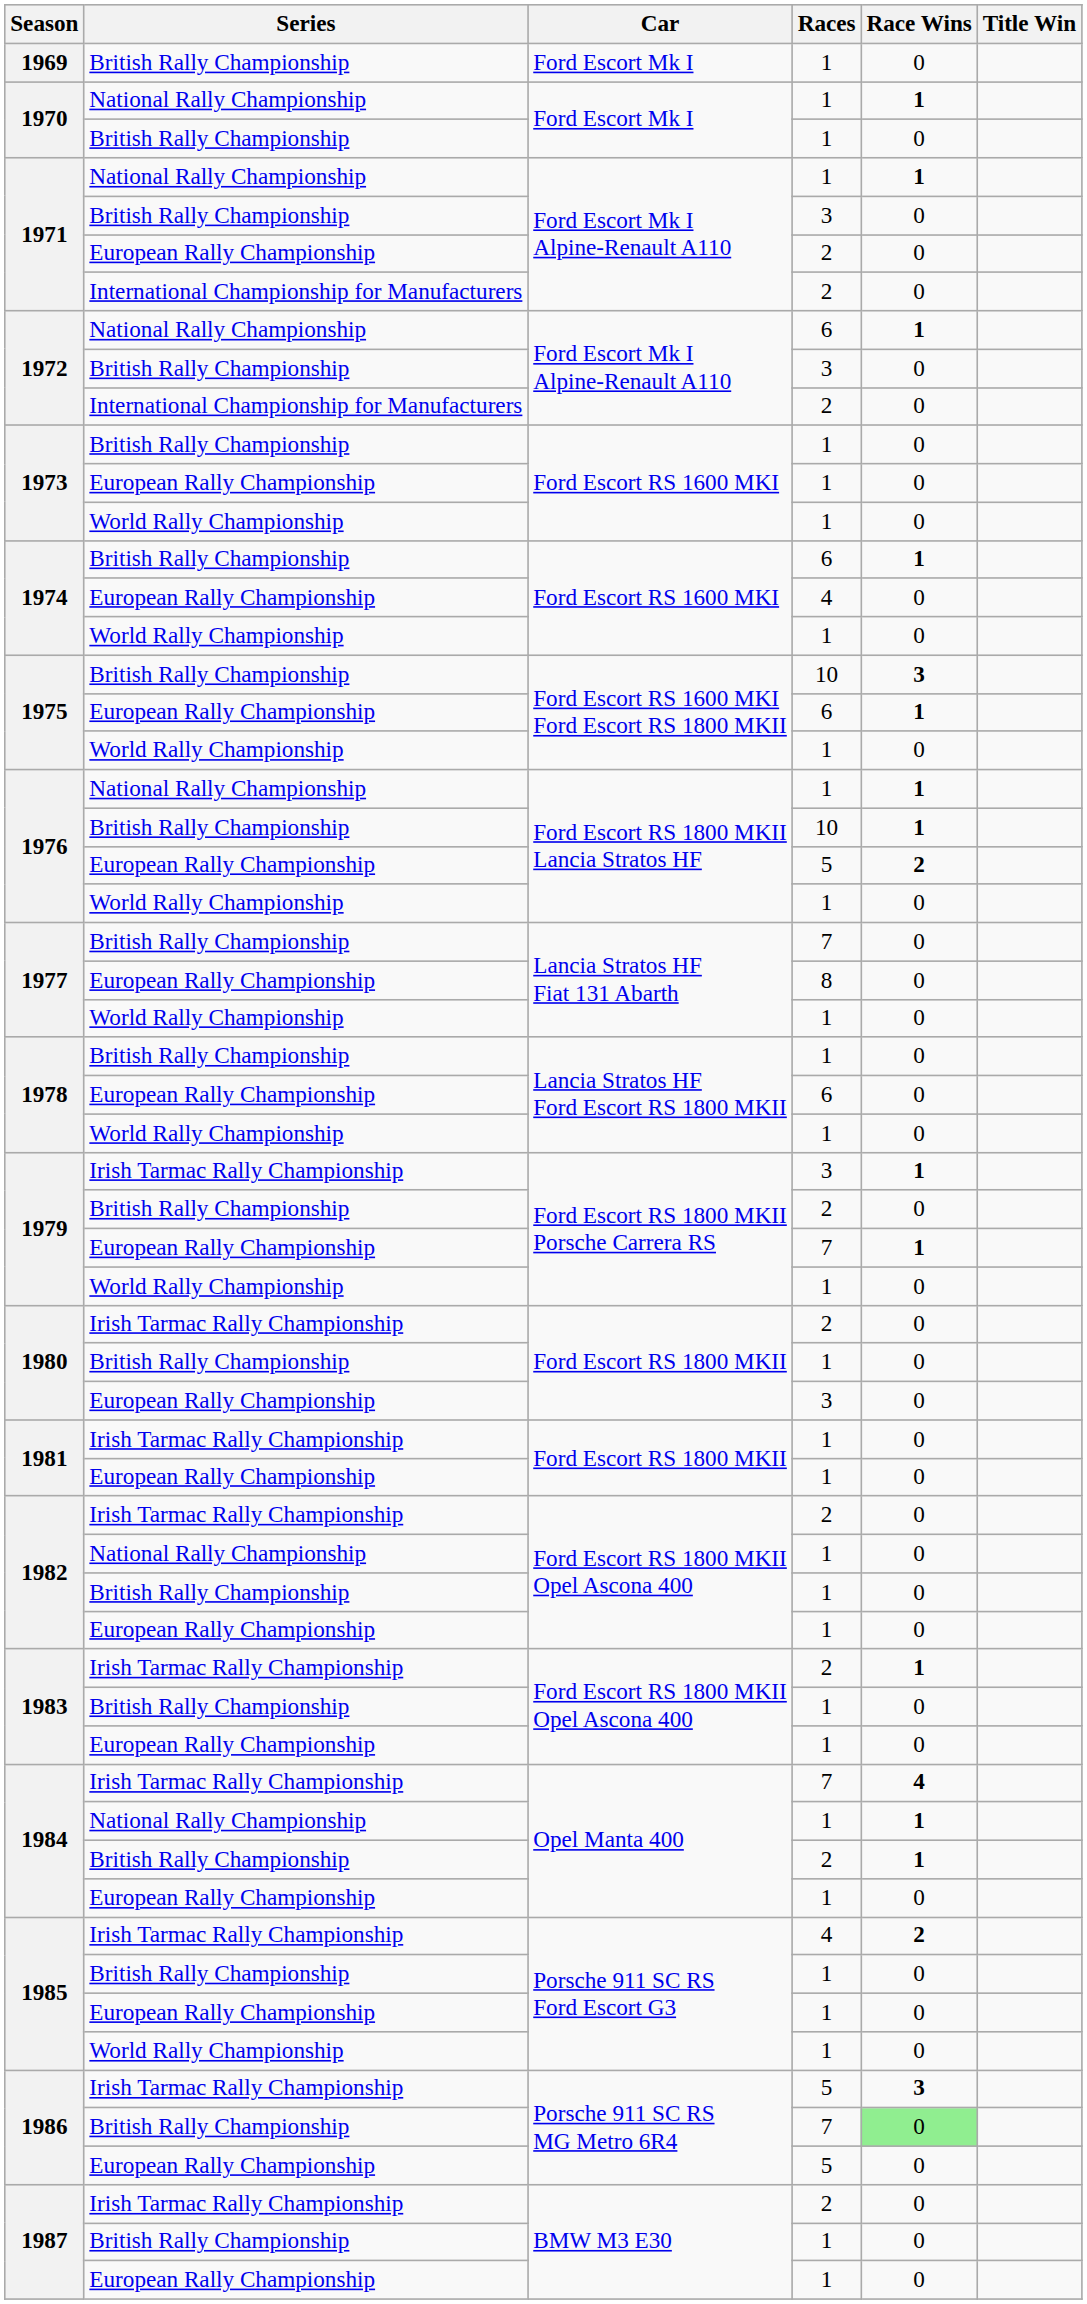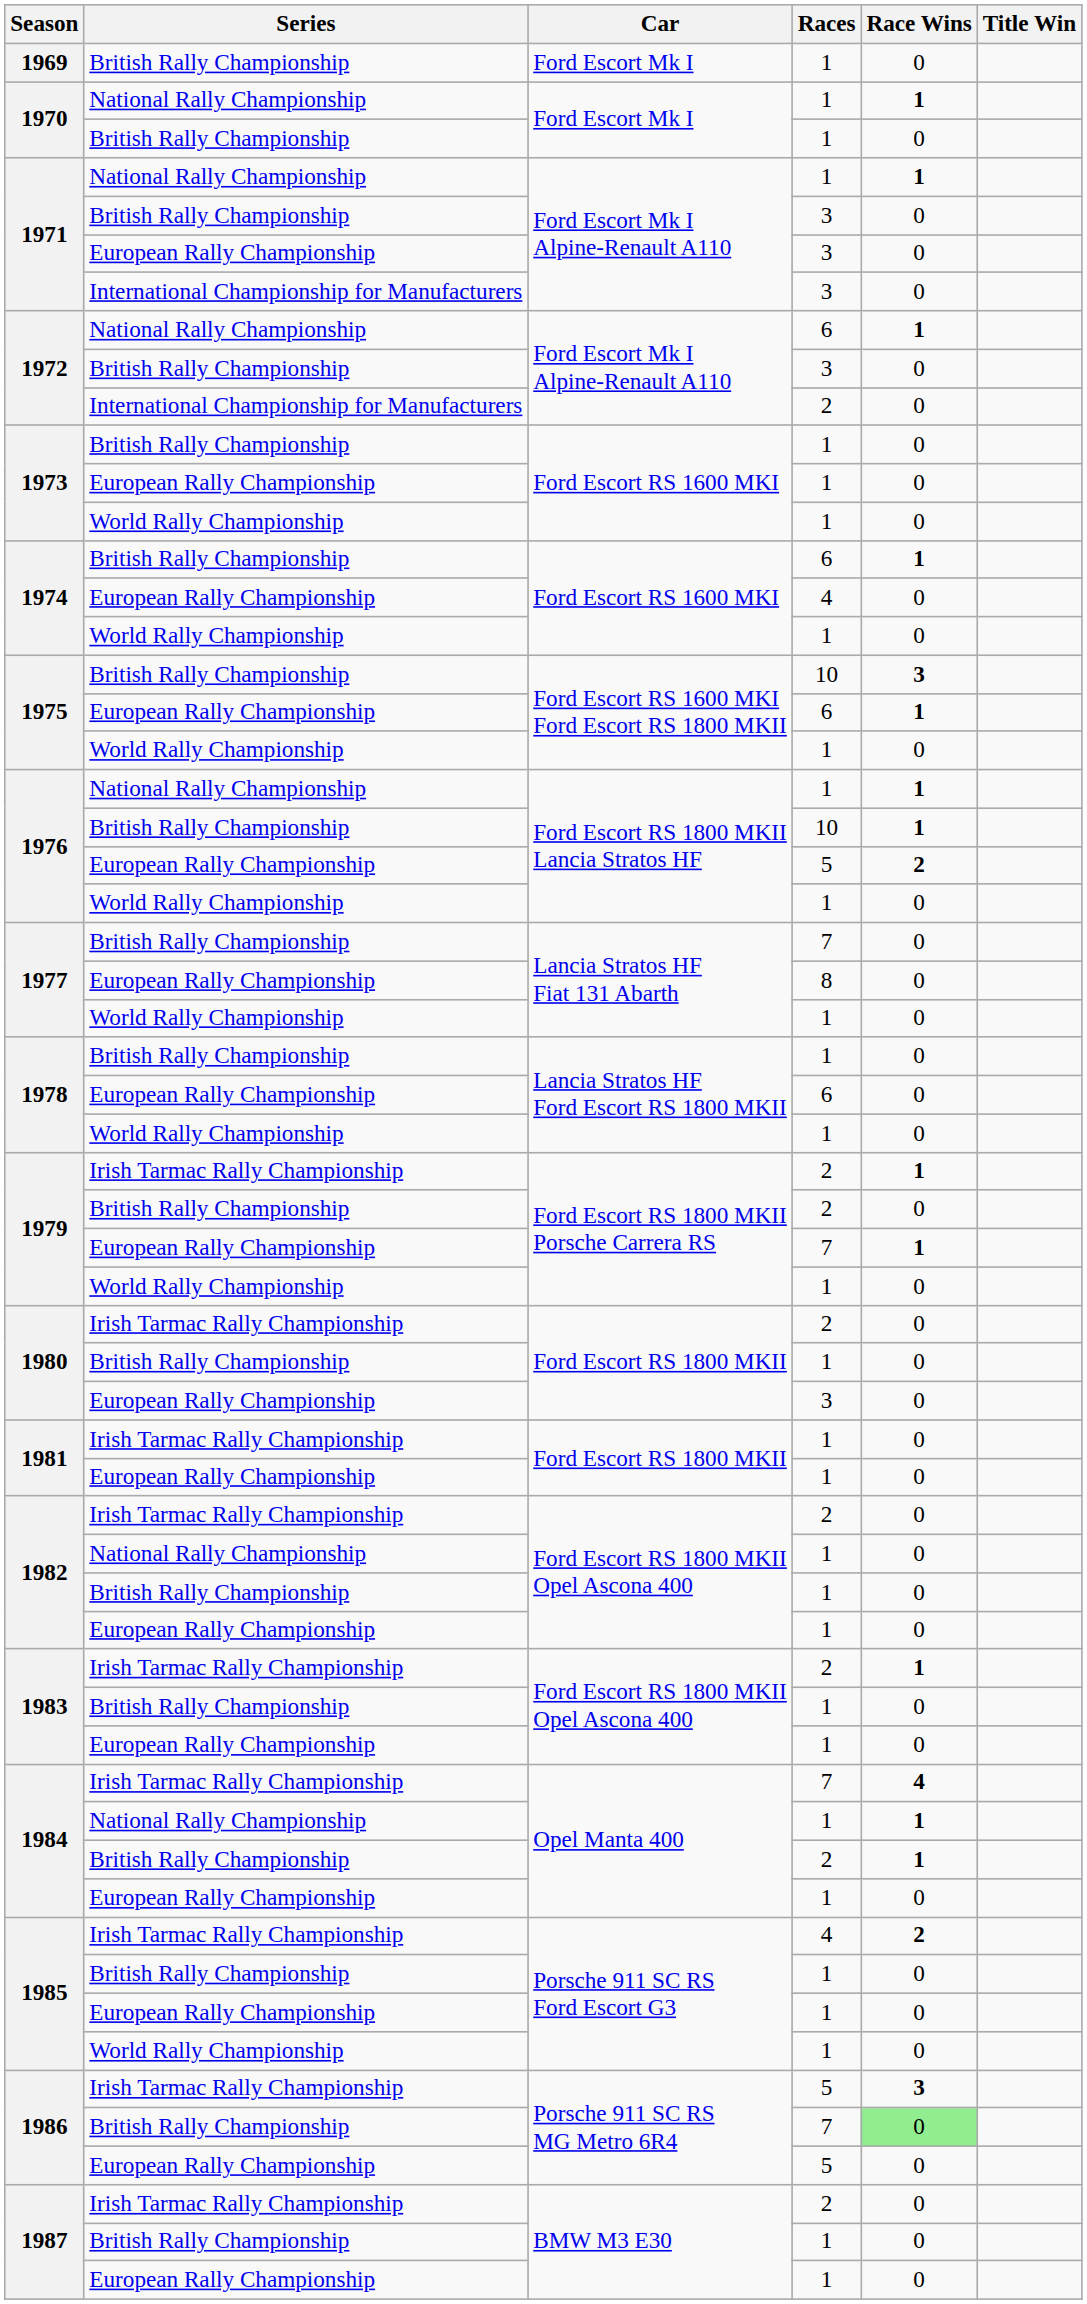 <table class="wikitable" style="font-size: 90%; text-align:center">
 <tr>
 <th>Season</th>
 <th>Series</th>
 <th>Car</th>
 <th>Races</th>
 <th>Race Wins</th>
 <th>Title Win</th>
 </tr>
 <tr>
 <th>1969</th>
 <td align=left><a href='#'>British Rally Championship</a></td>
 <td align=left><a href='#'>Ford Escort Mk I</a></td>
 <td>1</td>
 <td>0</td>
 <td></td>
 </tr>
 <tr>
 <th rowspan="2">1970</th>
 <td style="text-align:left;"><a href='#'>National Rally Championship</a></td>
 <td rowspan="2" style="text-align:left;"><a href='#'>Ford Escort Mk I</a></td>
 <td>1</td>
 <td><strong>1</strong></td>
 <td></td>
 </tr>
 <tr>
 <td style="text-align:left;"><a href='#'>British Rally Championship</a></td>
 <td>1</td>
 <td>0</td>
 <td></td>
 </tr>
 <tr>
 <th rowspan="4">1971</th>
 <td style="text-align:left;"><a href='#'>National Rally Championship</a></td>
 <td rowspan="4" style="text-align:left;"><a href='#'>Ford Escort Mk I</a>  <br> <a href='#'>Alpine-Renault A110</a></td>
 <td>1</td>
 <td><strong>1</strong></td>
 <td></td>
 </tr>
 <tr>
 <td style="text-align:left;"><a href='#'>British Rally Championship</a></td>
 <td>3</td>
 <td>0</td>
 <td></td>
 </tr>
 <tr>
 <td style="text-align:left;"><a href='#'>European Rally Championship</a></td>
-<td>2</td>
+<td>3</td>
 <td>0</td>
 <td></td>
 </tr>
 <tr>
 <td style="text-align:left;"><a href='#'>International Championship for Manufacturers</a></td>
-<td>2</td>
+<td>3</td>
 <td>0</td>
 <td></td>
 </tr>
 <tr>
 <th rowspan="3">1972</th>
 <td style="text-align:left;"><a href='#'>National Rally Championship</a></td>
 <td rowspan="3" style="text-align:left;"><a href='#'>Ford Escort Mk I</a>  <br> <a href='#'>Alpine-Renault A110</a></td>
 <td>6</td>
 <td><strong>1</strong></td>
 <td></td>
 </tr>
 <tr>
 <td style="text-align:left;"><a href='#'>British Rally Championship</a></td>
 <td>3</td>
 <td>0</td>
 <td></td>
 </tr>
 <tr>
 <td style="text-align:left;"><a href='#'>International Championship for Manufacturers</a></td>
 <td>2</td>
 <td>0</td>
 <td></td>
 </tr>
 <tr>
 <th rowspan="3">1973</th>
 <td style="text-align:left;"><a href='#'>British Rally Championship</a></td>
 <td rowspan="3" style="text-align:left;"><a href='#'>Ford Escort RS 1600 MKI</a></td>
 <td>1</td>
 <td>0</td>
 <td></td>
 </tr>
 <tr>
 <td style="text-align:left;"><a href='#'>European Rally Championship</a></td>
 <td>1</td>
 <td>0</td>
 <td></td>
 </tr>
 <tr>
 <td style="text-align:left;"><a href='#'>World Rally Championship</a></td>
 <td>1</td>
 <td>0</td>
 <td></td>
 </tr>
 <tr>
 <th rowspan="3">1974</th>
 <td style="text-align:left;"><a href='#'>British Rally Championship</a></td>
 <td rowspan="3" style="text-align:left;"><a href='#'>Ford Escort RS 1600 MKI</a></td>
 <td>6</td>
 <td><strong>1</strong></td>
 <td></td>
 </tr>
 <tr>
 <td style="text-align:left;"><a href='#'>European Rally Championship</a></td>
 <td>4</td>
 <td>0</td>
 <td></td>
 </tr>
 <tr>
 <td style="text-align:left;"><a href='#'>World Rally Championship</a></td>
 <td>1</td>
 <td>0</td>
 <td></td>
 </tr>
 <tr>
 <th rowspan="3">1975</th>
 <td style="text-align:left;"><a href='#'>British Rally Championship</a></td>
 <td rowspan="3" style="text-align:left;"><a href='#'>Ford Escort RS 1600 MKI</a> <br> <a href='#'>Ford Escort RS 1800 MKII</a></td>
 <td>10</td>
 <td><strong>3</strong></td>
 <td></td>
 </tr>
 <tr>
 <td style="text-align:left;"><a href='#'>European Rally Championship</a></td>
 <td>6</td>
 <td><strong>1</strong></td>
 <td></td>
 </tr>
 <tr>
 <td style="text-align:left;"><a href='#'>World Rally Championship</a></td>
 <td>1</td>
 <td>0</td>
 <td></td>
 </tr>
 <tr>
 <th rowspan="4">1976</th>
 <td style="text-align:left;"><a href='#'>National Rally Championship</a></td>
 <td rowspan="4" style="text-align:left;"><a href='#'>Ford Escort RS 1800 MKII</a>  <br> <a href='#'>Lancia Stratos HF</a></td>
 <td>1</td>
 <td><strong>1</strong></td>
 <td></td>
 </tr>
 <tr>
 <td style="text-align:left;"><a href='#'>British Rally Championship</a></td>
 <td>10</td>
 <td><strong>1</strong></td>
 <td></td>
 </tr>
 <tr>
 <td style="text-align:left;"><a href='#'>European Rally Championship</a></td>
 <td>5</td>
 <td><strong>2</strong></td>
 <td></td>
 </tr>
 <tr>
 <td style="text-align:left;"><a href='#'>World Rally Championship</a></td>
 <td>1</td>
 <td>0</td>
 <td></td>
 </tr>
 <tr>
 <th rowspan="3">1977</th>
 <td style="text-align:left;"><a href='#'>British Rally Championship</a></td>
 <td rowspan="3" style="text-align:left;"><a href='#'>Lancia Stratos HF</a> <br> <a href='#'>Fiat 131 Abarth</a></td>
 <td>7</td>
 <td>0</td>
 <td></td>
 </tr>
 <tr>
 <td style="text-align:left;"><a href='#'>European Rally Championship</a></td>
 <td>8</td>
 <td>0</td>
 <td></td>
 </tr>
 <tr>
 <td style="text-align:left;"><a href='#'>World Rally Championship</a></td>
 <td>1</td>
 <td>0</td>
 <td></td>
 </tr>
 <tr>
 <th rowspan="3">1978</th>
 <td style="text-align:left;"><a href='#'>British Rally Championship</a></td>
 <td rowspan="3" style="text-align:left;"><a href='#'>Lancia Stratos HF</a> <br> <a href='#'>Ford Escort RS 1800 MKII</a></td>
 <td>1</td>
 <td>0</td>
 <td></td>
 </tr>
 <tr>
 <td style="text-align:left;"><a href='#'>European Rally Championship</a></td>
 <td>6</td>
 <td>0</td>
 <td></td>
 </tr>
 <tr>
 <td style="text-align:left;"><a href='#'>World Rally Championship</a></td>
 <td>1</td>
 <td>0</td>
 <td></td>
 </tr>
 <tr>
 <th rowspan="4">1979</th>
 <td style="text-align:left;"><a href='#'>Irish Tarmac Rally Championship</a></td>
 <td rowspan="4" style="text-align:left;"><a href='#'>Ford Escort RS 1800 MKII</a>  <br> <a href='#'>Porsche Carrera RS</a></td>
-<td>3</td>
+<td>2</td>
 <td><strong>1</strong></td>
 <td></td>
 </tr>
 <tr>
 <td style="text-align:left;"><a href='#'>British Rally Championship</a></td>
 <td>2</td>
 <td>0</td>
 <td></td>
 </tr>
 <tr>
 <td style="text-align:left;"><a href='#'>European Rally Championship</a></td>
 <td>7</td>
 <td><strong>1</strong></td>
 <td></td>
 </tr>
 <tr>
 <td style="text-align:left;"><a href='#'>World Rally Championship</a></td>
 <td>1</td>
 <td>0</td>
 <td></td>
 </tr>
 <tr>
 <th rowspan="3">1980</th>
 <td style="text-align:left;"><a href='#'>Irish Tarmac Rally Championship</a></td>
 <td rowspan="3" style="text-align:left;"><a href='#'>Ford Escort RS 1800 MKII</a></td>
 <td>2</td>
 <td>0</td>
 <td></td>
 </tr>
 <tr>
 <td style="text-align:left;"><a href='#'>British Rally Championship</a></td>
 <td>1</td>
 <td>0</td>
 <td></td>
 </tr>
 <tr>
 <td style="text-align:left;"><a href='#'>European Rally Championship</a></td>
 <td>3</td>
 <td>0</td>
 <td></td>
 </tr>
 <tr>
 <th rowspan="2">1981</th>
 <td style="text-align:left;"><a href='#'>Irish Tarmac Rally Championship</a></td>
 <td rowspan="2" style="text-align:left;"><a href='#'>Ford Escort RS 1800 MKII</a></td>
 <td>1</td>
 <td>0</td>
 <td></td>
 </tr>
 <tr>
 <td style="text-align:left;"><a href='#'>European Rally Championship</a></td>
 <td>1</td>
 <td>0</td>
 <td></td>
 </tr>
 <tr>
 <th rowspan="4">1982</th>
 <td style="text-align:left;"><a href='#'>Irish Tarmac Rally Championship</a></td>
 <td rowspan="4" style="text-align:left;"><a href='#'>Ford Escort RS 1800 MKII</a><br><a href='#'>Opel Ascona 400</a></td>
 <td>2</td>
 <td>0</td>
 <td></td>
 </tr>
 <tr>
 <td style="text-align:left;"><a href='#'>National Rally Championship</a></td>
 <td>1</td>
 <td>0</td>
 <td></td>
 </tr>
 <tr>
 <td style="text-align:left;"><a href='#'>British Rally Championship</a></td>
 <td>1</td>
 <td>0</td>
 <td></td>
 </tr>
 <tr>
 <td style="text-align:left;"><a href='#'>European Rally Championship</a></td>
 <td>1</td>
 <td>0</td>
 <td></td>
 </tr>
 <tr>
 <th rowspan="3">1983</th>
 <td style="text-align:left;"><a href='#'>Irish Tarmac Rally Championship</a></td>
 <td rowspan="3" style="text-align:left;"><a href='#'>Ford Escort RS 1800 MKII</a><br><a href='#'>Opel Ascona 400</a></td>
 <td>2</td>
 <td><strong>1</strong></td>
 <td></td>
 </tr>
 <tr>
 <td style="text-align:left;"><a href='#'>British Rally Championship</a></td>
 <td>1</td>
 <td>0</td>
 <td></td>
 </tr>
 <tr>
 <td style="text-align:left;"><a href='#'>European Rally Championship</a></td>
 <td>1</td>
 <td>0</td>
 <td></td>
 </tr>
 <tr>
 <th rowspan="4">1984</th>
 <td style="text-align:left;"><a href='#'>Irish Tarmac Rally Championship</a></td>
 <td rowspan="4" style="text-align:left;"><a href='#'>Opel Manta 400</a></td>
 <td>7</td>
 <td><strong>4</strong></td>
 <td></td>
 </tr>
 <tr>
 <td style="text-align:left;"><a href='#'>National Rally Championship</a></td>
 <td>1</td>
 <td><strong>1</strong></td>
 <td></td>
 </tr>
 <tr>
 <td style="text-align:left;"><a href='#'>British Rally Championship</a></td>
 <td>2</td>
 <td><strong>1</strong></td>
 <td></td>
 </tr>
 <tr>
 <td style="text-align:left;"><a href='#'>European Rally Championship</a></td>
 <td>1</td>
 <td>0</td>
 <td></td>
 </tr>
 <tr>
 <th rowspan="4">1985</th>
 <td style="text-align:left;"><a href='#'>Irish Tarmac Rally Championship</a></td>
 <td rowspan="4" style="text-align:left;"><a href='#'>Porsche 911 SC RS</a><br><a href='#'>Ford Escort G3</a></td>
 <td>4</td>
 <td><strong>2</strong></td>
 <td></td>
 </tr>
 <tr>
 <td style="text-align:left;"><a href='#'>British Rally Championship</a></td>
 <td>1</td>
 <td>0</td>
 <td></td>
 </tr>
 <tr>
 <td style="text-align:left;"><a href='#'>European Rally Championship</a></td>
 <td>1</td>
 <td>0</td>
 <td></td>
 </tr>
 <tr>
 <td style="text-align:left;"><a href='#'>World Rally Championship</a></td>
 <td>1</td>
 <td>0</td>
 <td></td>
 </tr>
 <tr>
 <th rowspan="3">1986</th>
 <td style="text-align:left;"><a href='#'>Irish Tarmac Rally Championship</a></td>
 <td rowspan="3" style="text-align:left;"><a href='#'>Porsche 911 SC RS</a><br><a href='#'>MG Metro 6R4</a></td>
 <td>5</td>
 <td><strong>3</strong></td>
 <td></td>
 </tr>
 <tr>
 <td style="text-align:left;"><a href='#'>British Rally Championship</a></td>
 <td>7</td>
 <td style="background: lightgreen;">0</td>
 <td></td>
 </tr>
 <tr>
 <td style="text-align:left;"><a href='#'>European Rally Championship</a></td>
 <td>5</td>
 <td>0</td>
 <td></td>
 </tr>
 <tr>
 <th rowspan="3">1987</th>
 <td style="text-align:left;"><a href='#'>Irish Tarmac Rally Championship</a></td>
 <td rowspan="3" style="text-align:left;"><a href='#'>BMW M3 E30</a></td>
 <td>2</td>
 <td>0</td>
 <td></td>
 </tr>
 <tr>
 <td style="text-align:left;"><a href='#'>British Rally Championship</a></td>
 <td>1</td>
 <td>0</td>
 <td></td>
 </tr>
 <tr>
 <td style="text-align:left;"><a href='#'>European Rally Championship</a></td>
 <td>1</td>
 <td>0</td>
 <td></td>
 </tr>
 </table>
